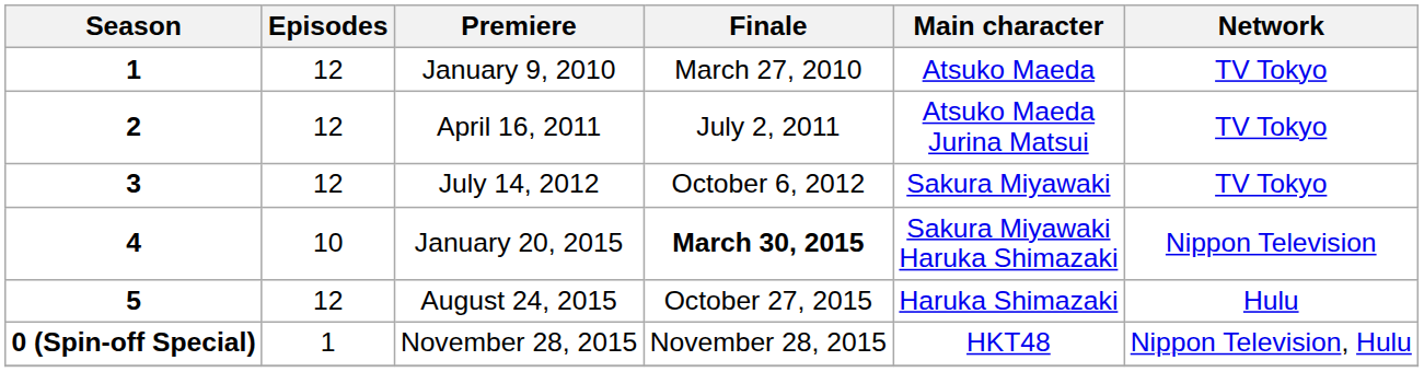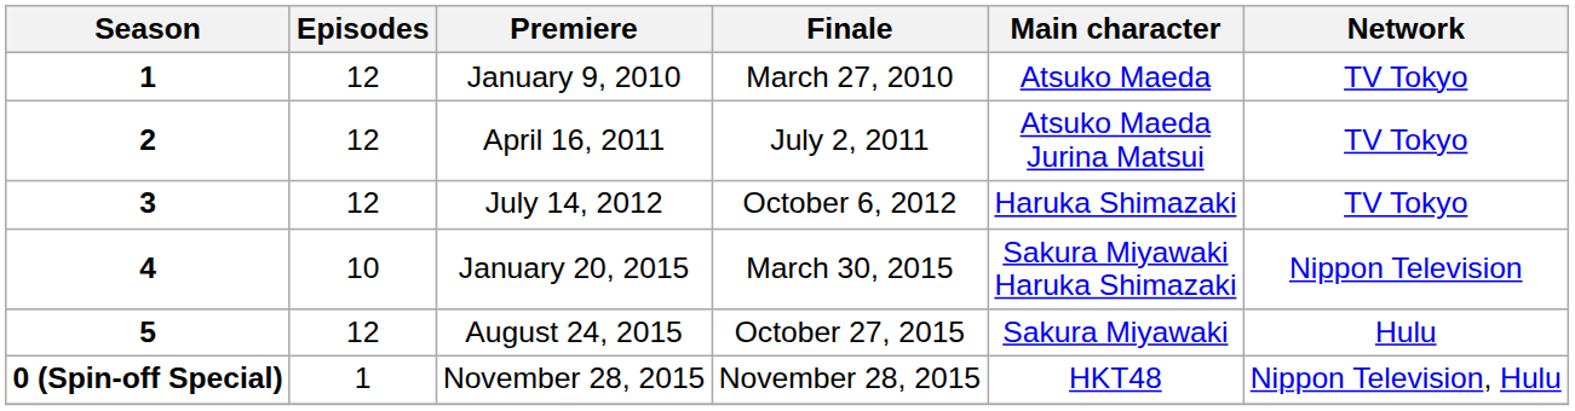 <table class="wikitable" style="Background:#FFF;">
 <tr>
 <th>Season</th>
 <th>Episodes</th>
 <th>Premiere</th>
 <th>Finale</th>
 <th>Main character</th>
 <th>Network</th>
 </tr>
 <tr>
 <td align="center"><strong>1</strong></td>
 <td align="center">12</td>
 <td align="center">January 9, 2010</td>
 <td align="center">March 27, 2010</td>
 <td align="center"><a href='#'>Atsuko Maeda</a></td>
 <td align="center"><a href='#'>TV Tokyo</a></td>
 </tr>
 <tr>
 <td align="center"><strong>2</strong></td>
 <td align="center">12</td>
 <td align="center">April 16, 2011</td>
 <td align="center">July 2, 2011</td>
 <td align="center"><a href='#'>Atsuko Maeda</a><br><a href='#'>Jurina Matsui</a></td>
 <td align="center"><a href='#'>TV Tokyo</a></td>
 </tr>
 <tr>
 <td align="center"><strong>3</strong></td>
 <td align="center">12</td>
 <td align="center">July 14, 2012</td>
 <td align="center">October 6, 2012</td>
-<td align="center"><a href='#'>Sakura Miyawaki</a></td>
+<td align="center"><a href='#'>Haruka Shimazaki</a></td>
 <td align="center"><a href='#'>TV Tokyo</a></td>
 </tr>
 <tr>
 <td align="center"><strong>4</strong></td>
 <td align="center">10</td>
 <td align="center">January 20, 2015</td>
-<td align="center"><strong>March 30, 2015</strong></td>
+<td align="center">March 30, 2015</td>
 <td align="center"><a href='#'>Sakura Miyawaki</a><br><a href='#'>Haruka Shimazaki</a></td>
 <td align="center"><a href='#'>Nippon Television</a></td>
 </tr>
 <tr>
 <td align="center"><strong>5</strong></td>
 <td align="center">12</td>
 <td align="center">August 24, 2015</td>
 <td align="center">October 27, 2015</td>
-<td align="center"><a href='#'>Haruka Shimazaki</a></td>
+<td align="center"><a href='#'>Sakura Miyawaki</a></td>
 <td align="center"><a href='#'>Hulu</a><br></td>
 </tr>
 <tr>
 <td align="center"><strong>0 (Spin-off Special)</strong></td>
 <td align="center">1</td>
 <td align="center">November 28, 2015</td>
 <td align="center">November 28, 2015</td>
 <td align="center"><a href='#'>HKT48</a></td>
 <td align="center"><a href='#'>Nippon Television</a>, <a href='#'>Hulu</a></td>
 </tr>
 <tr>
 </tr>
 </table>
